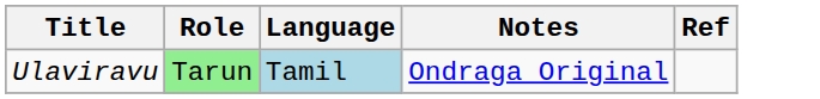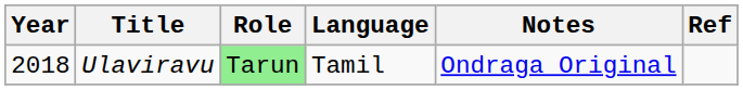 <table class="wikitable sortable">
 <tr>
+<th scope="col">Year</th>
 <th scope="col">Title</th>
 <th scope="col">Role</th>
 <th scope="col">Language</th>
 <th scope="col">Notes</th>
 <th scope="col" class="unsortable">Ref</th>
 </tr>
 <tr>
+<td>2018</td>
 <td><em>Ulaviravu</em></td>
 <td style="background: lightgreen;">Tarun</td>
-<td style="background: lightblue;">Tamil</td>
+<td>Tamil</td>
 <td><a href='#'>Ondraga Original</a></td>
 <td></td>
 </tr>
 </table>
